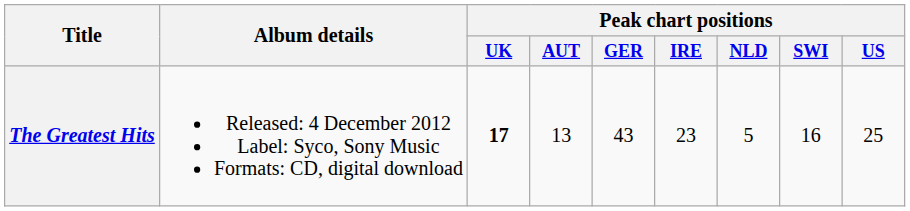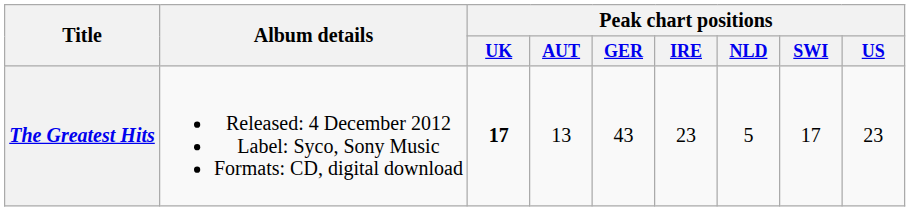 <table class="wikitable plainrowheaders" style=text-align:center;>
 <tr>
 <th scope="col" rowspan="2">Title</th>
 <th scope="col" rowspan="2">Album details</th>
 <th scope="col" colspan="7">Peak chart positions</th>
 </tr>
 <tr>
 <th scope="col" style="width:3em;font-size:90%;"><a href='#'>UK</a><br></th>
 <th scope="col" style="width:3em;font-size:90%;"><a href='#'>AUT</a><br></th>
 <th scope="col" style="width:3em;font-size:90%;"><a href='#'>GER</a><br></th>
 <th scope="col" style="width:3em;font-size:90%;"><a href='#'>IRE</a><br></th>
 <th scope="col" style="width:3em;font-size:90%;"><a href='#'>NLD</a><br></th>
 <th scope="col" style="width:3em;font-size:90%;"><a href='#'>SWI</a><br></th>
 <th scope="col" style="width:3em;font-size:90%;"><a href='#'>US</a><br></th>
 </tr>
 <tr>
 <th scope="row"><em><a href='#'>The Greatest Hits</a></em></th>
 <td><br><ul><li>Released: 4 December 2012</li><li>Label: Syco, Sony Music</li><li>Formats: CD, digital download</li></ul></td>
 <td><strong>17</strong></td>
 <td>13</td>
 <td>43</td>
 <td>23</td>
 <td>5</td>
-<td>16</td>
-<td>25</td>
+<td>17</td>
+<td>23</td>
 </tr>
 </table>
